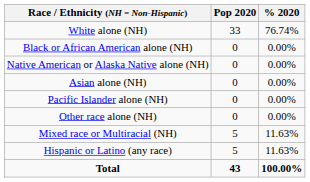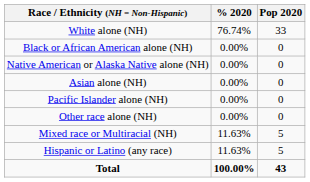 <table class="wikitable" style="text-align:center;">
 <tr>
 <th>Race / Ethnicity <small>(<em>NH = Non-Hispanic</em>)</small></th>
+<th>% 2020</th>
 <th>Pop 2020</th>
-<th>% 2020</th>
 </tr>
 <tr>
 <td><a href='#'>White</a> alone (NH)</td>
+<td>76.74%</td>
 <td>33</td>
-<td>76.74%</td>
 </tr>
 <tr>
 <td><a href='#'>Black or African American</a> alone (NH)</td>
+<td>0.00%</td>
 <td>0</td>
-<td>0.00%</td>
 </tr>
 <tr>
 <td><a href='#'>Native American</a> or <a href='#'>Alaska Native</a> alone (NH)</td>
+<td>0.00%</td>
 <td>0</td>
-<td>0.00%</td>
 </tr>
 <tr>
 <td><a href='#'>Asian</a> alone (NH)</td>
+<td>0.00%</td>
 <td>0</td>
-<td>0.00%</td>
 </tr>
 <tr>
 <td><a href='#'>Pacific Islander</a> alone (NH)</td>
+<td>0.00%</td>
 <td>0</td>
-<td>0.00%</td>
 </tr>
 <tr>
 <td><a href='#'>Other race</a> alone (NH)</td>
+<td>0.00%</td>
 <td>0</td>
-<td>0.00%</td>
 </tr>
 <tr>
 <td><a href='#'>Mixed race or Multiracial</a> (NH)</td>
+<td>11.63%</td>
 <td>5</td>
-<td>11.63%</td>
 </tr>
 <tr>
 <td><a href='#'>Hispanic or Latino</a> (any race)</td>
+<td>11.63%</td>
 <td>5</td>
-<td>11.63%</td>
 </tr>
 <tr>
 <td><strong>Total</strong></td>
+<td><strong>100.00%</strong></td>
 <td><strong>43</strong></td>
-<td><strong>100.00%</strong></td>
 </tr>
 </table>
